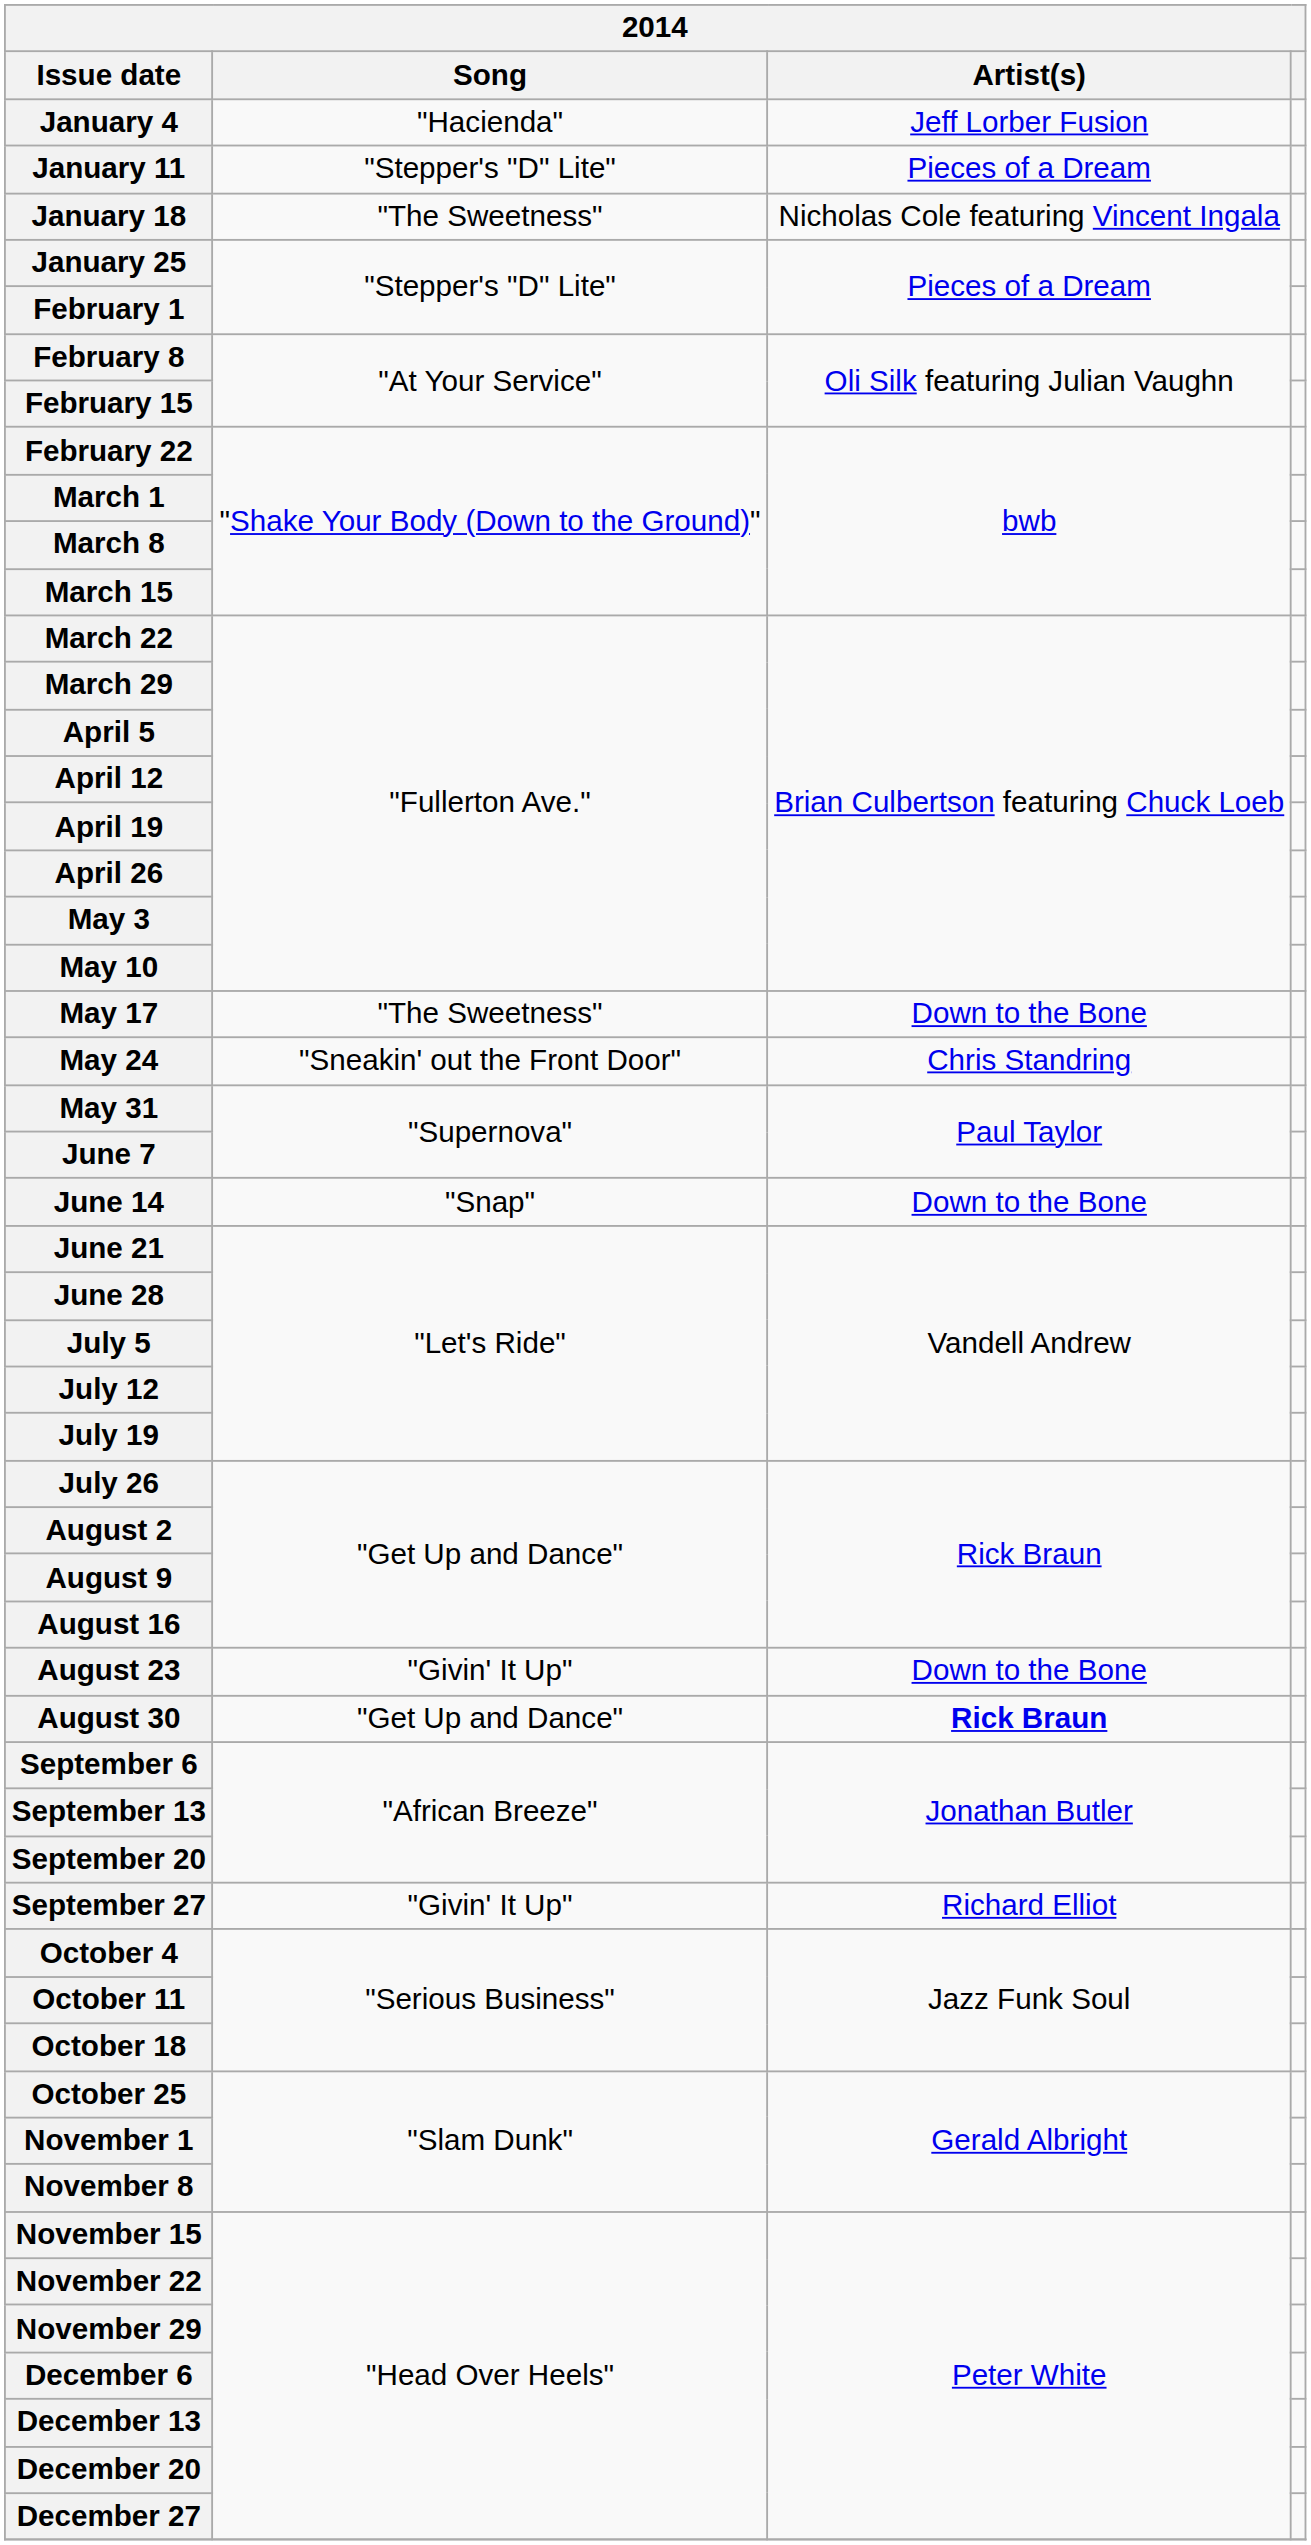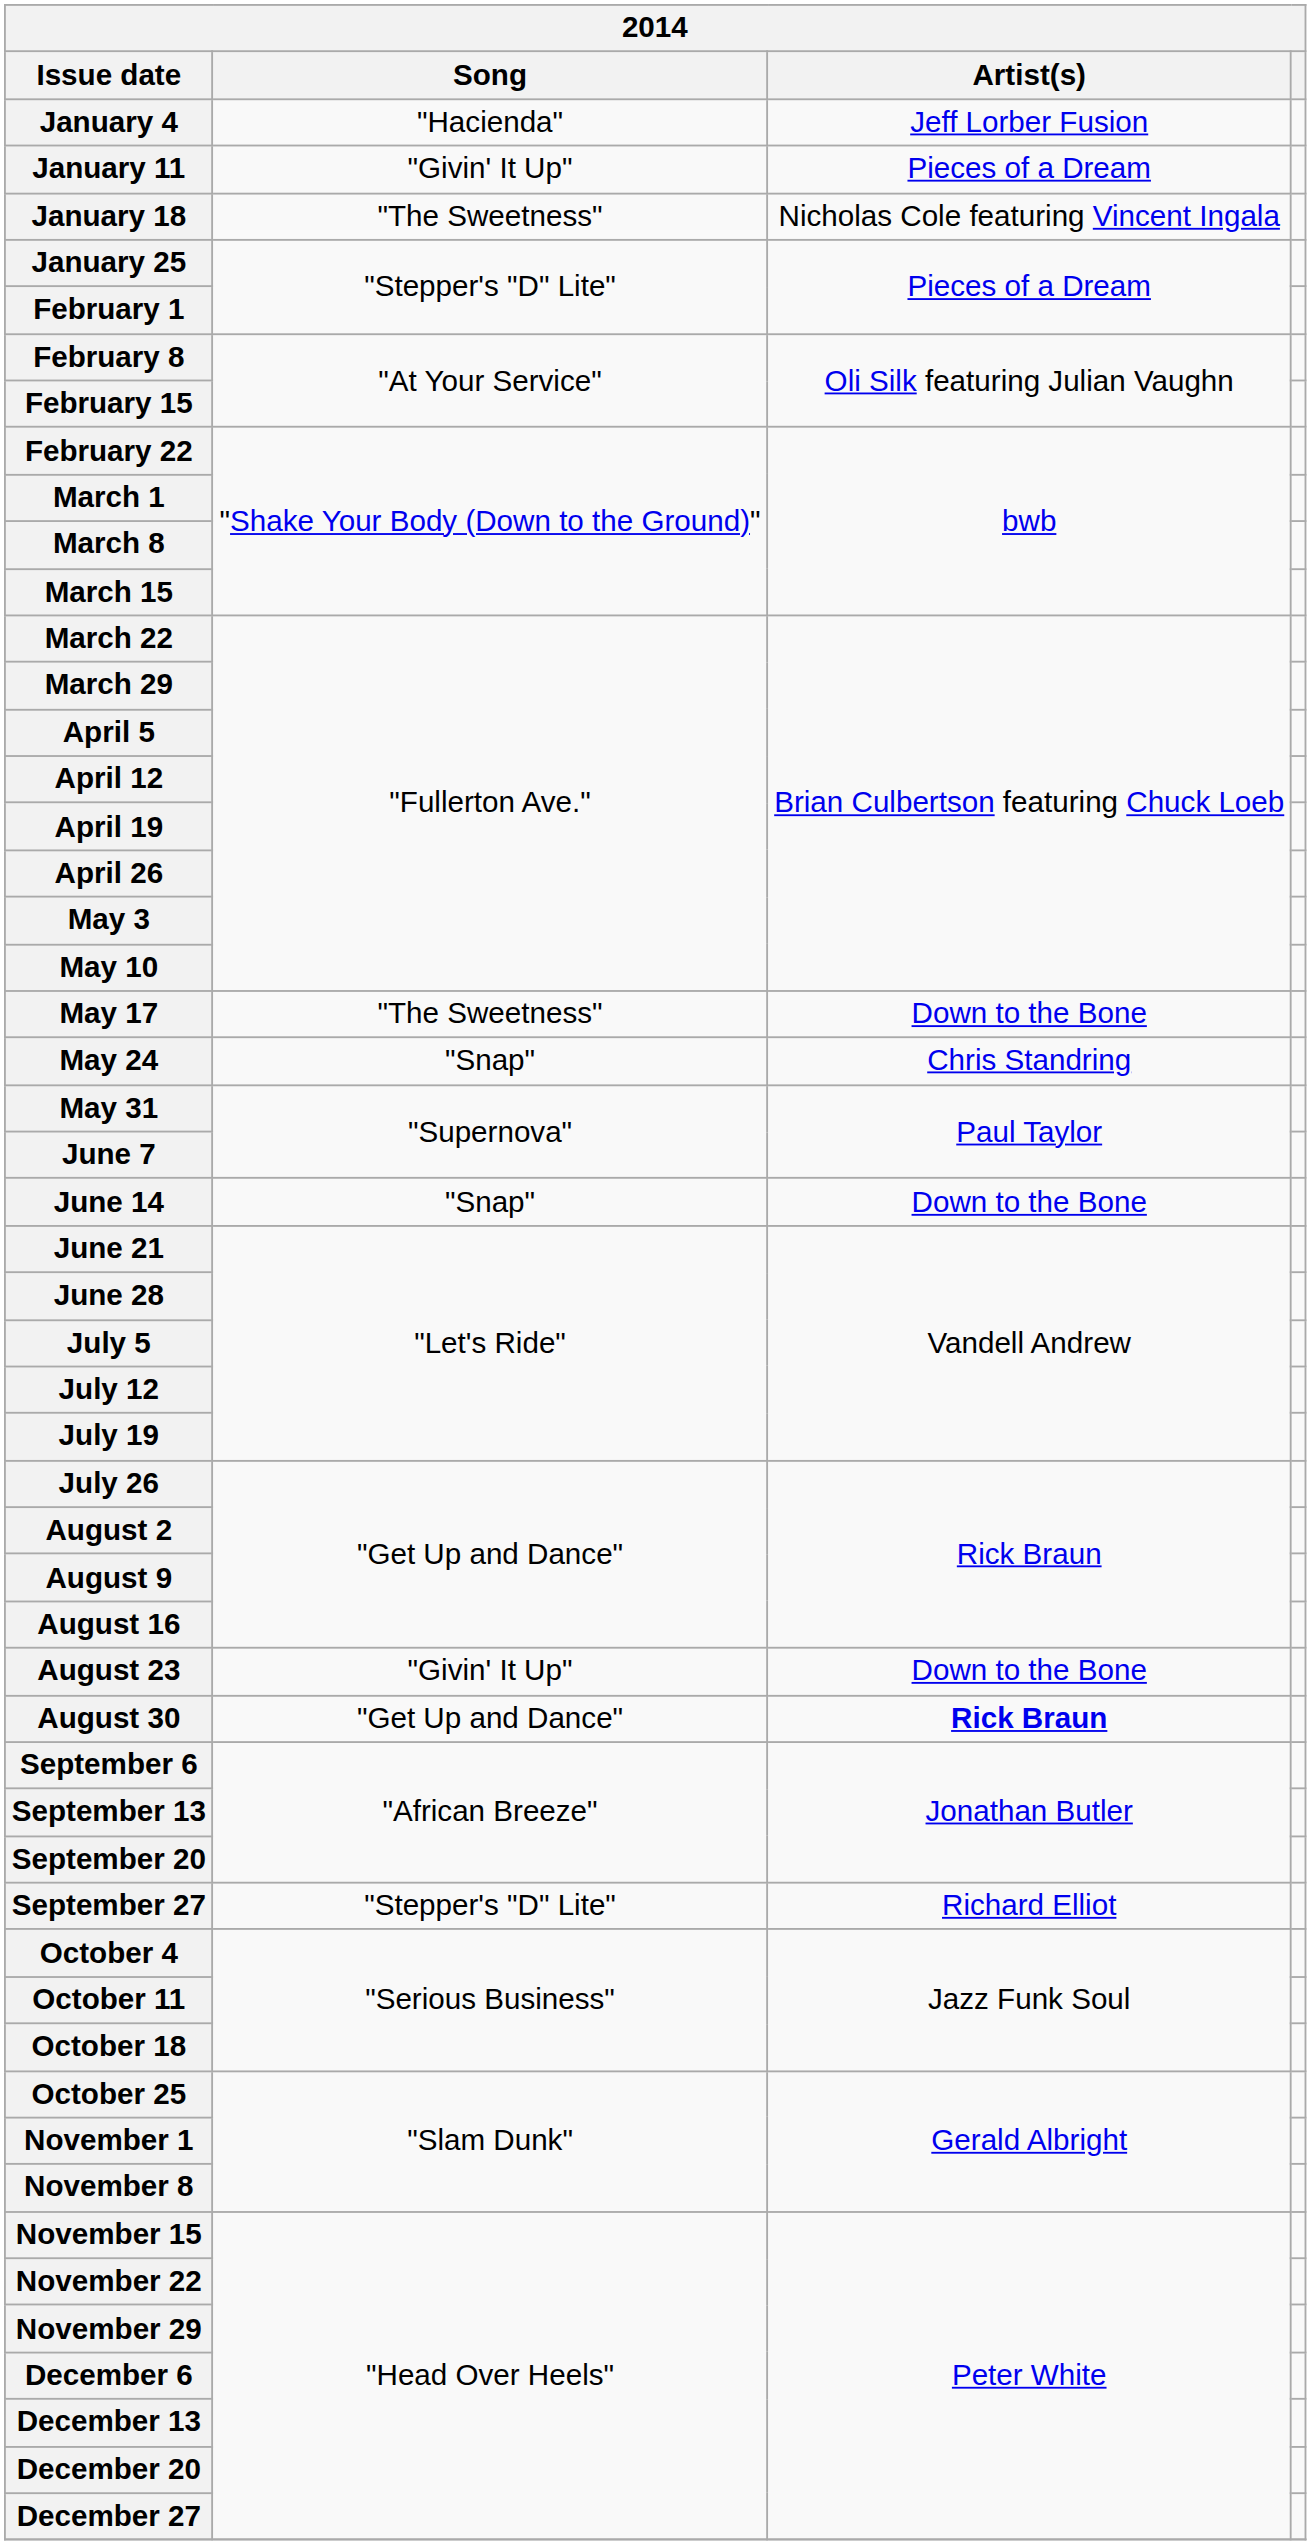 <table class="wikitable plainrowheaders" style="text-align: center;">
 <tr>
 <th colspan="5">2014</th>
 </tr>
 <tr>
 <th scope="col">Issue date</th>
 <th scope="col">Song</th>
 <th scope="col">Artist(s)</th>
 <th scope="col"></th>
 </tr>
 <tr>
 <th scope="row">January 4</th>
 <td>"Hacienda"</td>
 <td><a href='#'>Jeff Lorber Fusion</a></td>
 <td align="center"></td>
 </tr>
 <tr>
 <th scope="row">January 11</th>
-<td>"Stepper's "D" Lite"</td>
+<td>"Givin' It Up"</td>
 <td><a href='#'>Pieces of a Dream</a></td>
 <td align="center"></td>
 </tr>
 <tr>
 <th scope="row">January 18</th>
 <td>"The Sweetness"</td>
 <td>Nicholas Cole featuring <a href='#'>Vincent Ingala</a></td>
 <td align="center"></td>
 </tr>
 <tr>
 <th scope="row">January 25</th>
 <td rowspan="2">"Stepper's "D" Lite"</td>
 <td rowspan="2"><a href='#'>Pieces of a Dream</a></td>
 <td align="center"></td>
 </tr>
 <tr>
 <th scope="row">February 1</th>
 <td align="center"></td>
 </tr>
 <tr>
 <th scope="row">February 8</th>
 <td rowspan="2">"At Your Service"</td>
 <td rowspan="2"><a href='#'>Oli Silk</a> featuring Julian Vaughn</td>
 <td align="center"></td>
 </tr>
 <tr>
 <th scope="row">February 15</th>
 <td align="center"></td>
 </tr>
 <tr>
 <th scope="row">February 22</th>
 <td rowspan="4">"<a href='#'>Shake Your Body (Down to the Ground)</a>"</td>
 <td rowspan="4"><a href='#'>bwb</a></td>
 <td align="center"></td>
 </tr>
 <tr>
 <th scope="row">March 1</th>
 <td align="center"></td>
 </tr>
 <tr>
 <th scope="row">March 8</th>
 <td align="center"></td>
 </tr>
 <tr>
 <th scope="row">March 15</th>
 <td align="center"></td>
 </tr>
 <tr>
 <th scope="row">March 22</th>
 <td rowspan="8">"Fullerton Ave."</td>
 <td rowspan="8"><a href='#'>Brian Culbertson</a> featuring <a href='#'>Chuck Loeb</a></td>
 <td align="center"></td>
 </tr>
 <tr>
 <th scope="row">March 29</th>
 <td align="center"></td>
 </tr>
 <tr>
 <th scope="row">April 5</th>
 <td align="center"></td>
 </tr>
 <tr>
 <th scope="row">April 12</th>
 <td align="center"></td>
 </tr>
 <tr>
 <th scope="row">April 19</th>
 <td align="center"></td>
 </tr>
 <tr>
 <th scope="row">April 26</th>
 <td align="center"></td>
 </tr>
 <tr>
 <th scope="row">May 3</th>
 <td align="center"></td>
 </tr>
 <tr>
 <th scope="row">May 10</th>
 <td align="center"></td>
 </tr>
 <tr>
 <th scope="row">May 17</th>
 <td>"The Sweetness"</td>
 <td><a href='#'>Down to the Bone</a></td>
 <td align="center"></td>
 </tr>
 <tr>
 <th scope="row">May 24</th>
-<td>"Sneakin' out the Front Door"</td>
+<td>"Snap"</td>
 <td><a href='#'>Chris Standring</a></td>
 <td align="center"></td>
 </tr>
 <tr>
 <th scope="row">May 31</th>
 <td rowspan="2">"Supernova"</td>
 <td rowspan="2"><a href='#'>Paul Taylor</a></td>
 <td align="center"></td>
 </tr>
 <tr>
 <th scope="row">June 7</th>
 <td align="center"></td>
 </tr>
 <tr>
 <th scope="row">June 14</th>
 <td>"Snap"</td>
 <td><a href='#'>Down to the Bone</a></td>
 <td align="center"></td>
 </tr>
 <tr>
 <th scope="row">June 21</th>
 <td rowspan="5">"Let's Ride"</td>
 <td rowspan="5">Vandell Andrew</td>
 <td align="center"></td>
 </tr>
 <tr>
 <th scope="row">June 28</th>
 <td align="center"></td>
 </tr>
 <tr>
 <th scope="row">July 5</th>
 <td align="center"></td>
 </tr>
 <tr>
 <th scope="row">July 12</th>
 <td align="center"></td>
 </tr>
 <tr>
 <th scope="row">July 19</th>
 <td align="center"></td>
 </tr>
 <tr>
 <th scope="row">July 26</th>
 <td rowspan="4">"Get Up and Dance"</td>
 <td rowspan="4"><a href='#'>Rick Braun</a></td>
 <td align="center"></td>
 </tr>
 <tr>
 <th scope="row">August 2</th>
 <td align="center"></td>
 </tr>
 <tr>
 <th scope="row">August 9</th>
 <td align="center"></td>
 </tr>
 <tr>
 <th scope="row">August 16</th>
 <td align="center"></td>
 </tr>
 <tr>
 <th scope="row">August 23</th>
 <td>"Givin' It Up"</td>
 <td><a href='#'>Down to the Bone</a></td>
 <td align="center"></td>
 </tr>
 <tr>
 <th scope="row">August 30</th>
 <td>"Get Up and Dance"</td>
 <td><strong><a href='#'>Rick Braun</a></strong></td>
 <td align="center"></td>
 </tr>
 <tr>
 <th scope="row">September 6</th>
 <td rowspan="3">"African Breeze"</td>
 <td rowspan="3"><a href='#'>Jonathan Butler</a></td>
 <td align="center"></td>
 </tr>
 <tr>
 <th scope="row">September 13</th>
 <td align="center"></td>
 </tr>
 <tr>
 <th scope="row">September 20</th>
 <td align="center"></td>
 </tr>
 <tr>
 <th scope="row">September 27</th>
-<td>"Givin' It Up"</td>
+<td>"Stepper's "D" Lite"</td>
 <td><a href='#'>Richard Elliot</a></td>
 <td align="center"></td>
 </tr>
 <tr>
 <th scope="row">October 4</th>
 <td rowspan="3">"Serious Business"</td>
 <td rowspan="3">Jazz Funk Soul</td>
 <td align="center"></td>
 </tr>
 <tr>
 <th scope="row">October 11</th>
 <td align="center"></td>
 </tr>
 <tr>
 <th scope="row">October 18</th>
 <td align="center"></td>
 </tr>
 <tr>
 <th scope="row">October 25</th>
 <td rowspan="3">"Slam Dunk"</td>
 <td rowspan="3"><a href='#'>Gerald Albright</a></td>
 <td align="center"></td>
 </tr>
 <tr>
 <th scope="row">November 1</th>
 <td align="center"></td>
 </tr>
 <tr>
 <th scope="row">November 8</th>
 <td align="center"></td>
 </tr>
 <tr>
 <th scope="row">November 15</th>
 <td rowspan="7">"Head Over Heels"</td>
 <td rowspan="7"><a href='#'>Peter White</a></td>
 <td align="center"></td>
 </tr>
 <tr>
 <th scope="row">November 22</th>
 <td align="center"></td>
 </tr>
 <tr>
 <th scope="row">November 29</th>
 <td align="center"></td>
 </tr>
 <tr>
 <th scope="row">December 6</th>
 <td align="center"></td>
 </tr>
 <tr>
 <th scope="row">December 13</th>
 <td align="center"></td>
 </tr>
 <tr>
 <th scope="row">December 20</th>
 <td align="center"></td>
 </tr>
 <tr>
 <th scope="row">December 27</th>
 <td align="center"></td>
 </tr>
 <tr>
 </tr>
 </table>
